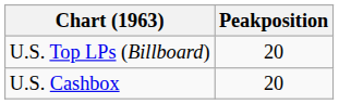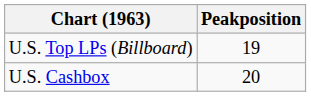 <table class="wikitable">
 <tr>
 <th>Chart (1963)</th>
 <th>Peakposition</th>
 </tr>
 <tr>
 <td>U.S. <a href='#'>Top LPs</a> (<em>Billboard</em>)</td>
-<td align="center">20</td>
+<td align="center">19</td>
 </tr>
 <tr>
 <td>U.S. <a href='#'>Cashbox</a></td>
 <td align="center">20</td>
 </tr>
 </table>
